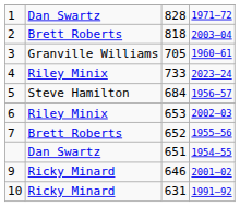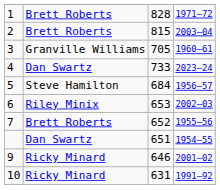 <table class="wikitable">
 <tr>
 </tr>
 <tr>
 <td>1</td>
-<td><a href='#'>Dan Swartz</a></td>
+<td><a href='#'>Brett Roberts</a></td>
 <td>828</td>
 <td style="font-size:80%;"><a href='#'>1971–72</a></td>
 </tr>
 <tr>
 <td>2</td>
 <td><a href='#'>Brett Roberts</a></td>
-<td>818</td>
+<td>815</td>
 <td style="font-size:80%;"><a href='#'>2003–04</a></td>
 </tr>
 <tr>
 <td>3</td>
 <td>Granville Williams</td>
 <td>705</td>
 <td style="font-size:80%;"><a href='#'>1960–61</a></td>
 </tr>
 <tr>
 <td>4</td>
-<td><a href='#'>Riley Minix</a></td>
+<td><a href='#'>Dan Swartz</a></td>
 <td>733</td>
 <td style="font-size:80%;"><a href='#'>2023–24</a></td>
 </tr>
 <tr>
 <td>5</td>
 <td>Steve Hamilton</td>
 <td>684</td>
 <td style="font-size:80%;"><a href='#'>1956–57</a></td>
 </tr>
 <tr>
 <td>6</td>
 <td><a href='#'>Riley Minix</a></td>
 <td>653</td>
 <td style="font-size:80%;"><a href='#'>2002–03</a></td>
 </tr>
 <tr>
 <td>7</td>
 <td><a href='#'>Brett Roberts</a></td>
 <td>652</td>
 <td style="font-size:80%;"><a href='#'>1955–56</a></td>
 </tr>
 <tr>
 <td></td>
 <td><a href='#'>Dan Swartz</a></td>
 <td>651</td>
 <td style="font-size:80%;"><a href='#'>1954–55</a></td>
 </tr>
 <tr>
 <td>9</td>
 <td><a href='#'>Ricky Minard</a></td>
 <td>646</td>
 <td style="font-size:80%;"><a href='#'>2001–02</a></td>
 </tr>
 <tr>
 <td>10</td>
 <td><a href='#'>Ricky Minard</a></td>
 <td>631</td>
 <td style="font-size:80%;"><a href='#'>1991–92</a></td>
 </tr>
 </table>
